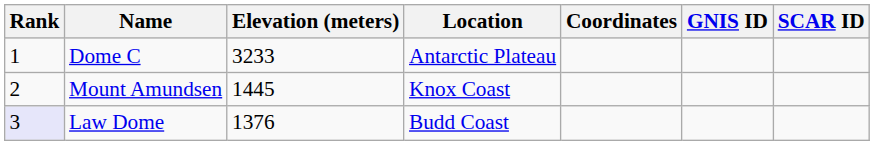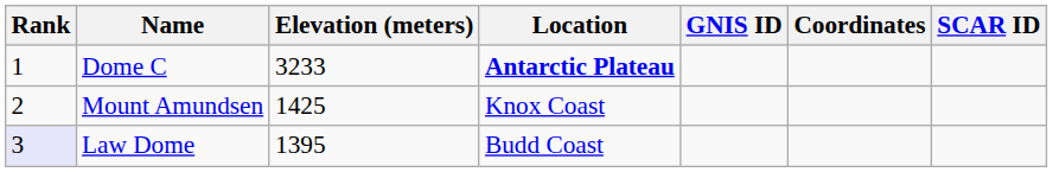 <table class="wikitable sortable">
 <tr>
 <th>Rank</th>
 <th>Name</th>
 <th>Elevation (meters)</th>
 <th>Location</th>
+<th><a href='#'>GNIS</a> ID</th>
 <th>Coordinates</th>
-<th><a href='#'>GNIS</a> ID</th>
 <th><a href='#'>SCAR</a> ID</th>
 </tr>
 <tr>
 <td>1</td>
 <td><a href='#'>Dome C</a></td>
 <td>3233</td>
-<td><a href='#'>Antarctic Plateau</a></td>
+<td><strong><a href='#'>Antarctic Plateau</a></strong></td>
 <td></td>
 <td></td>
 <td></td>
 </tr>
 <tr>
 <td>2</td>
 <td><a href='#'>Mount Amundsen</a></td>
-<td>1445</td>
+<td>1425</td>
 <td><a href='#'>Knox Coast</a></td>
 <td></td>
 <td></td>
 <td></td>
 </tr>
 <tr>
 <td style="background: lavender;">3</td>
 <td><a href='#'>Law Dome</a></td>
-<td>1376</td>
+<td>1395</td>
 <td><a href='#'>Budd Coast</a></td>
 <td></td>
 <td></td>
 <td></td>
 </tr>
 </table>
